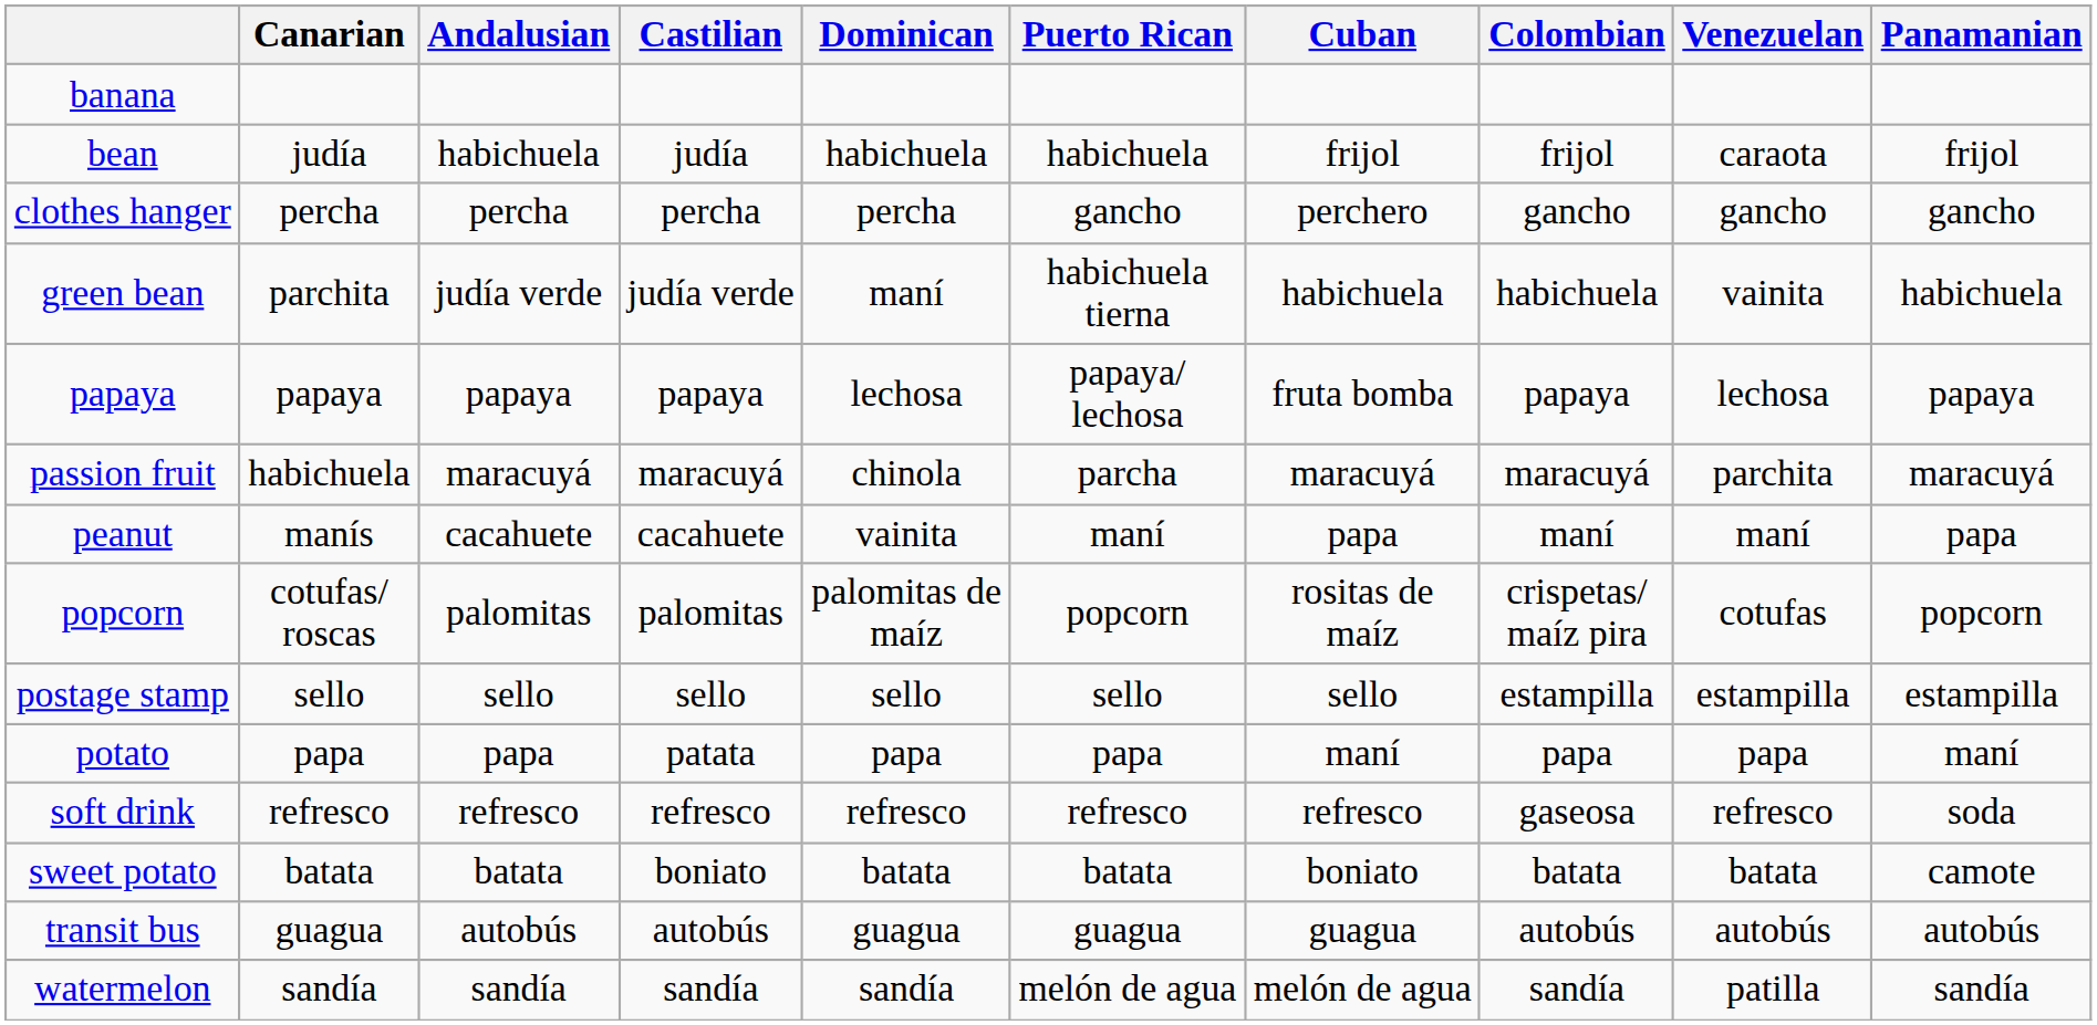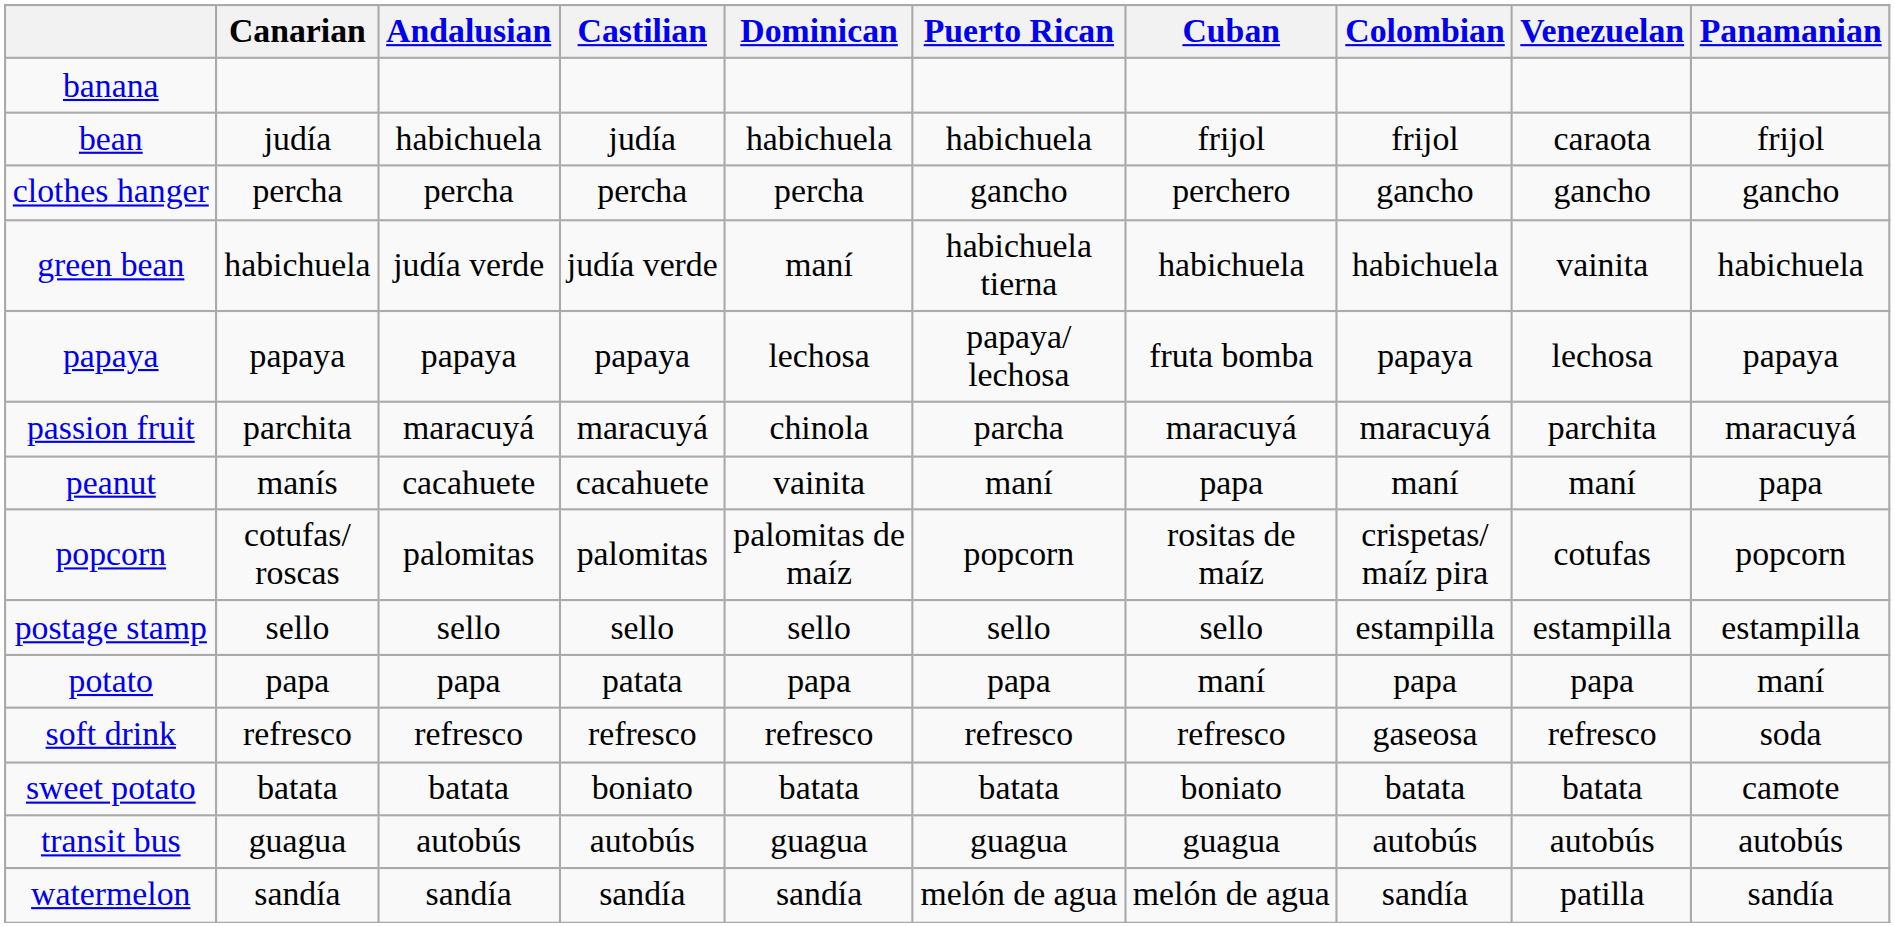 <table class="wikitable" style="text-align: center">
 <tr>
 <th></th>
 <th>Canarian</th>
 <th><a href='#'>Andalusian</a></th>
 <th><a href='#'>Castilian</a></th>
 <th><a href='#'>Dominican</a></th>
 <th><a href='#'>Puerto Rican</a></th>
 <th><a href='#'>Cuban</a></th>
 <th><a href='#'>Colombian</a></th>
 <th><a href='#'>Venezuelan</a></th>
 <th><a href='#'>Panamanian</a></th>
 </tr>
 <tr>
 <td><a href='#'>banana</a></td>
 <td></td>
 <td></td>
 <td></td>
 <td></td>
 <td></td>
 <td></td>
 <td></td>
 <td></td>
 <td></td>
 </tr>
 <tr>
 <td><a href='#'>bean</a></td>
 <td>judía</td>
 <td>habichuela</td>
 <td>judía</td>
 <td>habichuela</td>
 <td>habichuela</td>
 <td>frijol</td>
 <td>frijol</td>
 <td>caraota</td>
 <td>frijol</td>
 </tr>
 <tr>
 <td><a href='#'>clothes hanger</a></td>
 <td>percha</td>
 <td>percha</td>
 <td>percha</td>
 <td>percha</td>
 <td>gancho</td>
 <td>perchero</td>
 <td>gancho</td>
 <td>gancho</td>
 <td>gancho</td>
 </tr>
 <tr>
 <td><a href='#'>green bean</a></td>
-<td>parchita</td>
+<td>habichuela</td>
 <td>judía verde</td>
 <td>judía verde</td>
 <td>maní</td>
 <td>habichuela<br>tierna</td>
 <td>habichuela</td>
 <td>habichuela</td>
 <td>vainita</td>
 <td>habichuela</td>
 </tr>
 <tr>
 <td><a href='#'>papaya</a></td>
 <td>papaya</td>
 <td>papaya</td>
 <td>papaya</td>
 <td>lechosa</td>
 <td>papaya/<br>lechosa</td>
 <td>fruta bomba</td>
 <td>papaya</td>
 <td>lechosa</td>
 <td>papaya</td>
 </tr>
 <tr>
 <td><a href='#'>passion fruit</a></td>
-<td>habichuela</td>
+<td>parchita</td>
 <td>maracuyá</td>
 <td>maracuyá</td>
 <td>chinola</td>
 <td>parcha</td>
 <td>maracuyá</td>
 <td>maracuyá</td>
 <td>parchita</td>
 <td>maracuyá</td>
 </tr>
 <tr>
 <td><a href='#'>peanut</a></td>
 <td>manís</td>
 <td>cacahuete</td>
 <td>cacahuete</td>
 <td>vainita</td>
 <td>maní</td>
 <td>papa</td>
 <td>maní</td>
 <td>maní</td>
 <td>papa</td>
 </tr>
 <tr>
 <td><a href='#'>popcorn</a></td>
 <td>cotufas/<br>roscas</td>
 <td>palomitas</td>
 <td>palomitas</td>
 <td>palomitas de <br> maíz</td>
 <td>popcorn</td>
 <td>rositas de <br> maíz</td>
 <td>crispetas/<br> maíz pira</td>
 <td>cotufas</td>
 <td>popcorn</td>
 </tr>
 <tr>
 <td><a href='#'>postage stamp</a></td>
 <td>sello</td>
 <td>sello</td>
 <td>sello</td>
 <td>sello</td>
 <td>sello</td>
 <td>sello</td>
 <td>estampilla</td>
 <td>estampilla</td>
 <td>estampilla</td>
 </tr>
 <tr>
 <td><a href='#'>potato</a></td>
 <td>papa</td>
 <td>papa</td>
 <td>patata</td>
 <td>papa</td>
 <td>papa</td>
 <td>maní</td>
 <td>papa</td>
 <td>papa</td>
 <td>maní</td>
 </tr>
 <tr>
 <td><a href='#'>soft drink</a></td>
 <td>refresco</td>
 <td>refresco</td>
 <td>refresco</td>
 <td>refresco</td>
 <td>refresco</td>
 <td>refresco</td>
 <td>gaseosa</td>
 <td>refresco</td>
 <td>soda</td>
 </tr>
 <tr>
 <td><a href='#'>sweet potato</a></td>
 <td>batata</td>
 <td>batata</td>
 <td>boniato</td>
 <td>batata</td>
 <td>batata</td>
 <td>boniato</td>
 <td>batata</td>
 <td>batata</td>
 <td>camote</td>
 </tr>
 <tr>
 <td><a href='#'>transit bus</a></td>
 <td>guagua</td>
 <td>autobús</td>
 <td>autobús</td>
 <td>guagua</td>
 <td>guagua</td>
 <td>guagua</td>
 <td>autobús</td>
 <td>autobús</td>
 <td>autobús</td>
 </tr>
 <tr>
 <td><a href='#'>watermelon</a></td>
 <td>sandía</td>
 <td>sandía</td>
 <td>sandía</td>
 <td>sandía</td>
 <td>melón de agua</td>
 <td>melón de agua</td>
 <td>sandía</td>
 <td>patilla</td>
 <td>sandía</td>
 </tr>
 <tr>
 </tr>
 </table>
